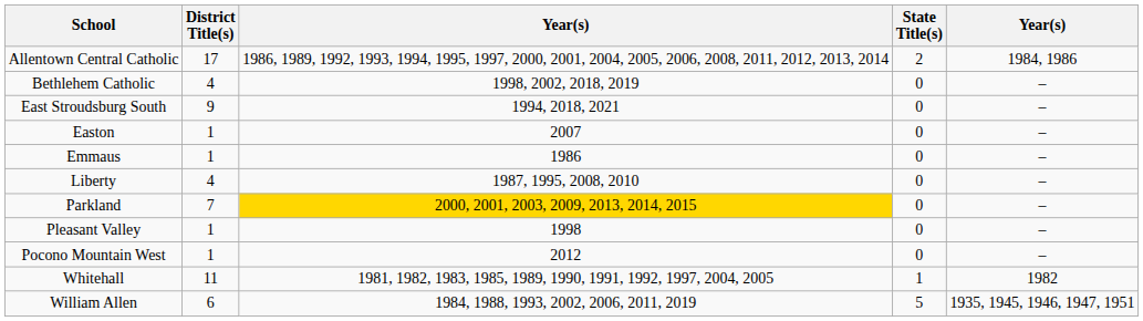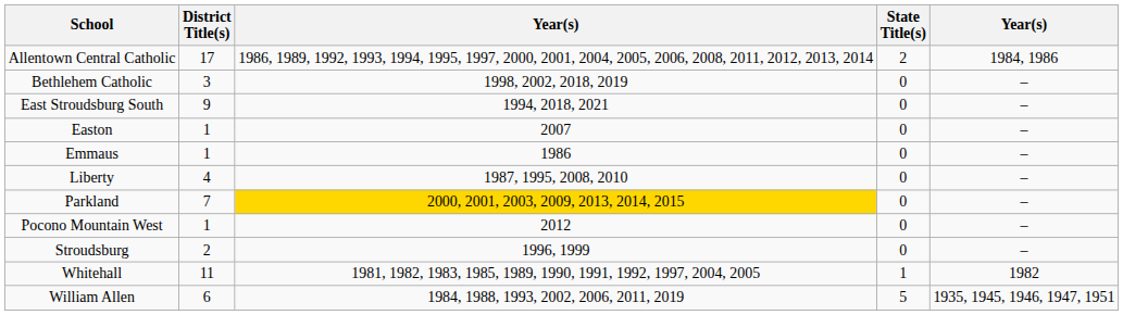 <table class="wikitable" style="text-align:center">
 <tr>
 <th>School</th>
 <th>District<br>Title(s)</th>
 <th>Year(s)</th>
 <th>State<br>Title(s)</th>
 <th>Year(s)</th>
 </tr>
 <tr>
 <td>Allentown Central Catholic</td>
 <td>17</td>
 <td>1986, 1989, 1992, 1993, 1994, 1995, 1997, 2000, 2001, 2004, 2005, 2006, 2008, 2011, 2012, 2013, 2014</td>
 <td>2</td>
 <td>1984, 1986</td>
 </tr>
 <tr>
 <td>Bethlehem Catholic</td>
-<td>4</td>
+<td>3</td>
 <td>1998, 2002, 2018, 2019</td>
 <td>0</td>
 <td>–</td>
 </tr>
 <tr>
 <td>East Stroudsburg South</td>
 <td>9</td>
 <td>1994, 2018, 2021</td>
 <td>0</td>
 <td>–</td>
 </tr>
 <tr>
 <td>Easton</td>
 <td>1</td>
 <td>2007</td>
 <td>0</td>
 <td>–</td>
 </tr>
 <tr>
 <td>Emmaus</td>
 <td>1</td>
 <td>1986</td>
 <td>0</td>
 <td>–</td>
 </tr>
 <tr>
 <td>Liberty</td>
 <td>4</td>
 <td>1987, 1995, 2008, 2010</td>
 <td>0</td>
 <td>–</td>
 </tr>
 <tr>
 <td>Parkland</td>
 <td>7</td>
 <td style="background: gold;">2000, 2001, 2003, 2009, 2013, 2014, 2015</td>
 <td>0</td>
 <td>–</td>
 </tr>
 <tr>
-<td>Pleasant Valley</td>
+<td>Pocono Mountain West</td>
 <td>1</td>
-<td>1998</td>
+<td>2012</td>
 <td>0</td>
 <td>–</td>
 </tr>
 <tr>
-<td>Pocono Mountain West</td>
-<td>1</td>
-<td>2012</td>
+<td>Stroudsburg</td>
+<td>2</td>
+<td>1996, 1999</td>
 <td>0</td>
 <td>–</td>
 </tr>
 <tr>
 <td>Whitehall</td>
 <td>11</td>
 <td>1981, 1982, 1983, 1985, 1989, 1990, 1991, 1992, 1997, 2004, 2005</td>
 <td>1</td>
 <td>1982</td>
 </tr>
 <tr>
 <td>William Allen</td>
 <td>6</td>
 <td>1984, 1988, 1993, 2002, 2006, 2011, 2019</td>
 <td>5</td>
 <td>1935, 1945, 1946, 1947, 1951</td>
 </tr>
 </table>
